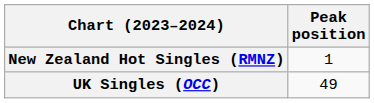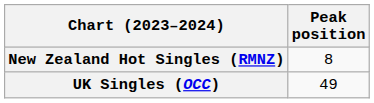 <table class="wikitable sortable plainrowheaders" style="text-align:center">
 <tr>
 <th scope="col">Chart (2023–2024)</th>
 <th scope="col">Peak<br>position</th>
 </tr>
 <tr>
 <th scope="row">New Zealand Hot Singles (<a href='#'>RMNZ</a>)</th>
-<td>1</td>
+<td>8</td>
 </tr>
 <tr>
 <th scope="row">UK Singles (<em><a href='#'>OCC</a></em>)</th>
 <td>49</td>
 </tr>
 </table>
